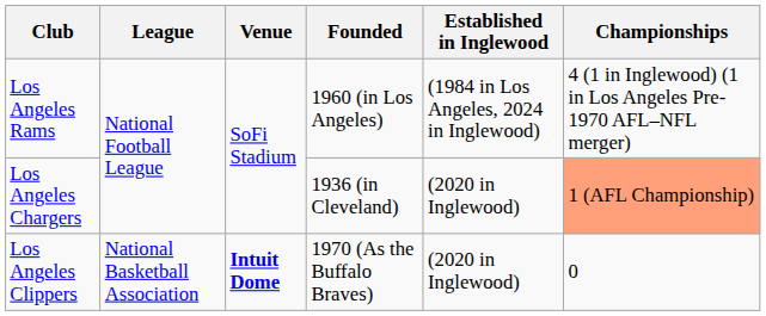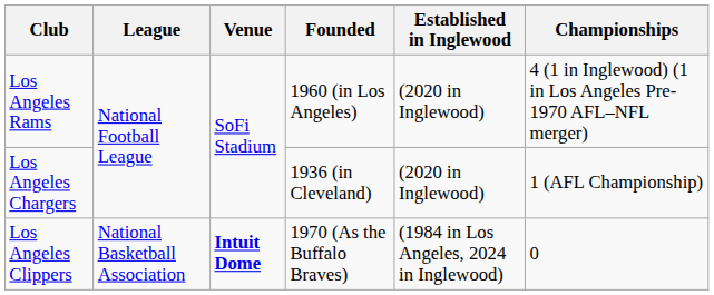 <table class="wikitable">
 <tr>
 <th scope="col">Club</th>
 <th scope="col">League</th>
 <th scope="col">Venue</th>
 <th scope="col">Founded</th>
 <th scope="col">Established <br> in Inglewood</th>
 <th scope="col">Championships</th>
 </tr>
 <tr>
 <td><a href='#'>Los Angeles Rams</a></td>
 <td rowspan="2"><a href='#'>National Football League</a></td>
 <td rowspan="2"><a href='#'>SoFi Stadium</a></td>
 <td>1960 (in Los Angeles)</td>
-<td>(1984 in Los Angeles, 2024 in Inglewood)</td>
+<td>(2020 in Inglewood)</td>
 <td>4 (1 in Inglewood) (1 in Los Angeles Pre-1970 AFL–NFL merger)</td>
 </tr>
 <tr>
 <td><a href='#'>Los Angeles Chargers</a></td>
 <td>1936 (in Cleveland)</td>
 <td>(2020 in Inglewood)</td>
-<td style="background: lightsalmon;">1 (AFL Championship)</td>
+<td>1 (AFL Championship)</td>
 </tr>
 <tr>
 <td><a href='#'>Los Angeles Clippers</a></td>
 <td><a href='#'>National Basketball Association</a></td>
 <td><strong><a href='#'>Intuit Dome</a></strong></td>
 <td>1970 (As the Buffalo Braves)</td>
-<td>(2020 in Inglewood)</td>
+<td>(1984 in Los Angeles, 2024 in Inglewood)</td>
 <td>0</td>
 </tr>
 </table>
